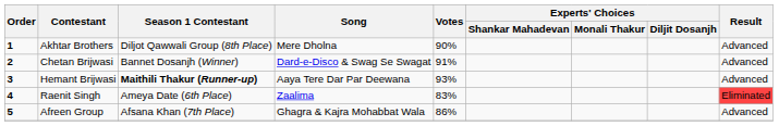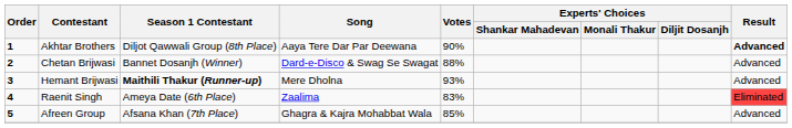 <table class="wikitable sortable mw-collapsible">
 <tr>
 <th rowspan="2">Order</th>
 <th rowspan="2">Contestant</th>
 <th rowspan="2">Season 1 Contestant</th>
 <th rowspan="2">Song</th>
 <th rowspan="2">Votes</th>
 <th colspan="3">Experts' Choices</th>
 <th rowspan="2">Result</th>
 </tr>
 <tr>
 <th>Shankar Mahadevan</th>
 <th>Monali Thakur</th>
 <th>Diljit Dosanjh</th>
 </tr>
 <tr>
 <td><strong>1</strong></td>
 <td>Akhtar Brothers</td>
 <td>Diljot Qawwali Group (<em>8th Place</em>)</td>
-<td>Mere Dholna</td>
+<td>Aaya Tere Dar Par Deewana</td>
 <td>90%</td>
 <td></td>
 <td></td>
 <td></td>
-<td>Advanced</td>
+<td><strong>Advanced</strong></td>
 </tr>
 <tr>
 <td><strong>2</strong></td>
 <td>Chetan Brijwasi</td>
 <td>Bannet Dosanjh (<em>Winner</em>)</td>
 <td><a href='#'>Dard-e-Disco</a> & Swag Se Swagat</td>
-<td>91%</td>
+<td>88%</td>
 <td></td>
 <td></td>
 <td></td>
 <td>Advanced</td>
 </tr>
 <tr>
 <td><strong>3</strong></td>
 <td>Hemant Brijwasi</td>
 <td><strong>Maithili Thakur (<em>Runner-up</em>)</strong></td>
-<td>Aaya Tere Dar Par Deewana</td>
+<td>Mere Dholna</td>
 <td>93%</td>
 <td></td>
 <td></td>
 <td></td>
 <td>Advanced</td>
 </tr>
 <tr>
 <td><strong>4</strong></td>
 <td>Raenit Singh</td>
 <td>Ameya Date (<em>6th Place</em>)</td>
 <td><a href='#'>Zaalima</a></td>
 <td>83%</td>
 <td></td>
 <td></td>
 <td></td>
 <td bgcolor="#ff4444">Eliminated</td>
 </tr>
 <tr>
 <td><strong>5</strong></td>
 <td>Afreen Group</td>
 <td>Afsana Khan (<em>7th Place</em>)</td>
 <td>Ghagra & Kajra Mohabbat Wala</td>
-<td>86%</td>
+<td>85%</td>
 <td></td>
 <td></td>
 <td></td>
 <td>Advanced</td>
 </tr>
 <tr>
 </tr>
 </table>
